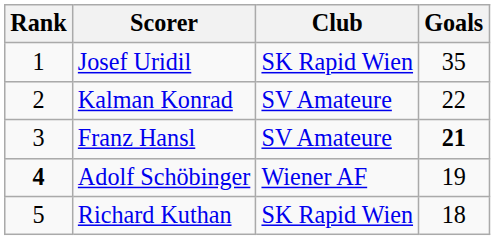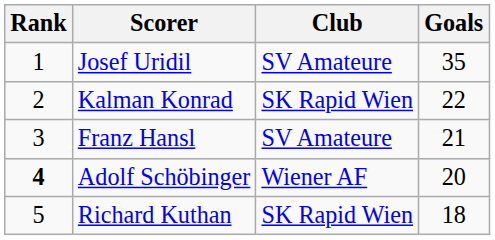 <table class="wikitable" style="text-align:center">
 <tr>
 <th>Rank</th>
 <th>Scorer</th>
 <th>Club</th>
 <th>Goals</th>
 </tr>
 <tr>
 <td>1</td>
 <td align="left"> <a href='#'>Josef Uridil</a></td>
-<td align="left"><a href='#'>SK Rapid Wien</a></td>
+<td align="left"><a href='#'>SV Amateure</a></td>
 <td>35</td>
 </tr>
 <tr>
 <td>2</td>
 <td align="left"> <a href='#'>Kalman Konrad</a></td>
-<td align="left"><a href='#'>SV Amateure</a></td>
+<td align="left"><a href='#'>SK Rapid Wien</a></td>
 <td>22</td>
 </tr>
 <tr>
 <td>3</td>
 <td align="left"> <a href='#'>Franz Hansl</a></td>
 <td align="left"><a href='#'>SV Amateure</a></td>
-<td><strong>21</strong></td>
+<td>21</td>
 </tr>
 <tr>
 <td><strong>4</strong></td>
 <td align="left"> <a href='#'>Adolf Schöbinger</a></td>
 <td align="left"><a href='#'>Wiener AF</a></td>
-<td>19</td>
+<td>20</td>
 </tr>
 <tr>
 <td>5</td>
 <td align="left"> <a href='#'>Richard Kuthan</a></td>
 <td align="left"><a href='#'>SK Rapid Wien</a></td>
 <td>18</td>
 </tr>
 </table>
